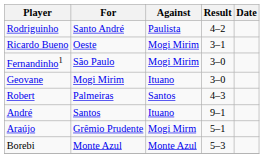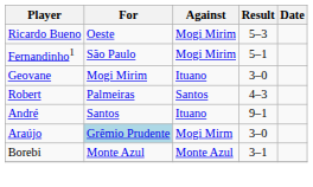 <table class="wikitable sortable">
 <tr>
 <th>Player</th>
 <th>For</th>
 <th>Against</th>
 <th style="text-align:center">Result</th>
 <th>Date</th>
 </tr>
 <tr>
-<td> <a href='#'>Rodriguinho</a></td>
-<td><a href='#'>Santo André</a></td>
-<td><a href='#'>Paulista</a></td>
-<td style="text-align:center;">4–2</td>
-<td></td>
-</tr>
-<tr>
 <td> <a href='#'>Ricardo Bueno</a></td>
 <td><a href='#'>Oeste</a></td>
 <td><a href='#'>Mogi Mirim</a></td>
-<td style="text-align:center;">3–1</td>
+<td style="text-align:center;">5–3</td>
 <td></td>
 </tr>
 <tr>
 <td> <a href='#'>Fernandinho</a><sup>1</sup></td>
 <td><a href='#'>São Paulo</a></td>
 <td><a href='#'>Mogi Mirim</a></td>
-<td style="text-align:center;">3–0</td>
+<td style="text-align:center;">5–1</td>
 <td></td>
 </tr>
 <tr>
 <td> <a href='#'>Geovane</a></td>
 <td><a href='#'>Mogi Mirim</a></td>
 <td><a href='#'>Ituano</a></td>
 <td style="text-align:center;">3–0</td>
 <td></td>
 </tr>
 <tr>
 <td> <a href='#'>Robert</a></td>
 <td><a href='#'>Palmeiras</a></td>
 <td><a href='#'>Santos</a></td>
 <td style="text-align:center;">4–3</td>
 <td></td>
 </tr>
 <tr>
 <td> <a href='#'>André</a></td>
 <td><a href='#'>Santos</a></td>
 <td><a href='#'>Ituano</a></td>
 <td style="text-align:center;">9–1</td>
 <td></td>
 </tr>
 <tr>
 <td> <a href='#'>Araújo</a></td>
-<td><a href='#'>Grêmio Prudente</a></td>
+<td style="background: lightblue;"><a href='#'>Grêmio Prudente</a></td>
 <td><a href='#'>Mogi Mirm</a></td>
-<td style="text-align:center;">5–1</td>
+<td style="text-align:center;">3–0</td>
 <td></td>
 </tr>
 <tr>
 <td> Borebi</td>
 <td><a href='#'>Monte Azul</a></td>
 <td><a href='#'>Monte Azul</a></td>
-<td style="text-align:center;">5–3</td>
+<td style="text-align:center;">3–1</td>
 <td></td>
 </tr>
 <tr>
 </tr>
 </table>
